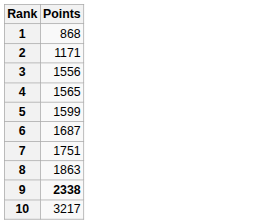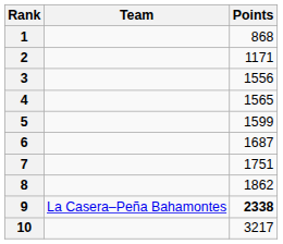 <table class="wikitable">
 <tr>
 <th scope="col">Rank</th>
+<th scope="col">Team</th>
 <th scope="col">Points</th>
 </tr>
 <tr>
 <th scope="row">1</th>
+<td></td>
 <td style="text-align:right;">868</td>
 </tr>
 <tr>
 <th scope="row">2</th>
+<td></td>
 <td style="text-align:right;">1171</td>
 </tr>
 <tr>
 <th scope="row">3</th>
+<td></td>
 <td style="text-align:right;">1556</td>
 </tr>
 <tr>
 <th scope="row">4</th>
+<td></td>
 <td style="text-align:right;">1565</td>
 </tr>
 <tr>
 <th scope="row">5</th>
+<td></td>
 <td style="text-align:right;">1599</td>
 </tr>
 <tr>
 <th scope="row">6</th>
+<td></td>
 <td style="text-align:right;">1687</td>
 </tr>
 <tr>
 <th scope="row">7</th>
+<td></td>
 <td style="text-align:right;">1751</td>
 </tr>
 <tr>
 <th scope="row">8</th>
-<td style="text-align:right;">1863</td>
+<td></td>
+<td style="text-align:right;">1862</td>
 </tr>
 <tr>
 <th scope="row">9</th>
+<td><a href='#'>La Casera–Peña Bahamontes</a></td>
 <td style="text-align:right;"><strong>2338</strong></td>
 </tr>
 <tr>
 <th scope="row">10</th>
+<td></td>
 <td style="text-align:right;">3217</td>
 </tr>
 </table>
